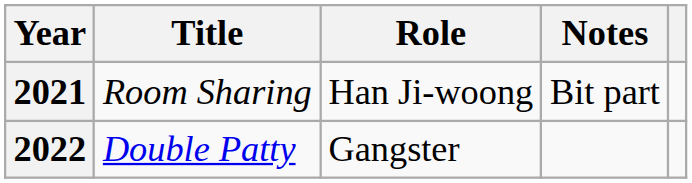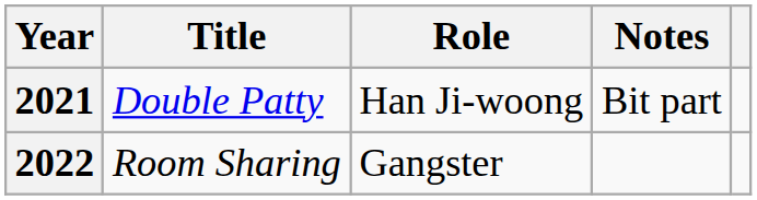 <table class="wikitable plainrowheaders sortable">
 <tr>
 <th scope="col">Year</th>
 <th scope="col">Title</th>
 <th scope="col">Role</th>
 <th scope="col">Notes</th>
 <th scope="col" class="unsortable"></th>
 </tr>
 <tr>
 <th scope="row">2021</th>
-<td><em>Room Sharing</em></td>
+<td><em><a href='#'>Double Patty</a></em></td>
 <td>Han Ji-woong</td>
 <td>Bit part</td>
 <td style="text-align:center"></td>
 </tr>
 <tr>
 <th scope="row">2022</th>
-<td><em><a href='#'>Double Patty</a></em></td>
+<td><em>Room Sharing</em></td>
 <td>Gangster</td>
 <td></td>
 <td style="text-align:center"></td>
 </tr>
 </table>
